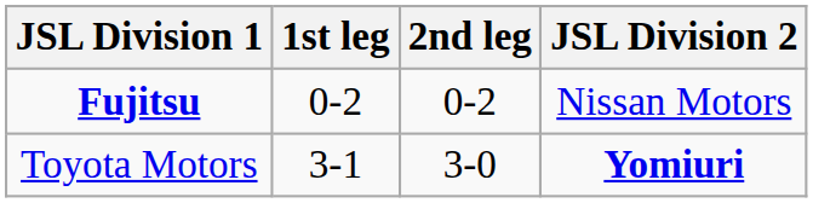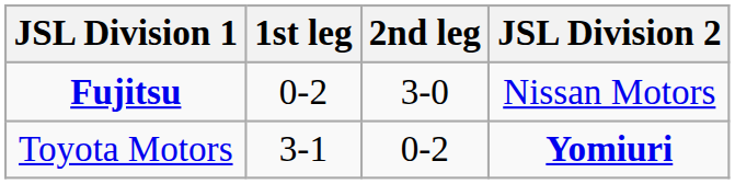 <table class="wikitable">
 <tr align=center>
 <th>JSL Division 1</th>
 <th>1st leg</th>
 <th>2nd leg</th>
 <th>JSL Division 2</th>
 </tr>
 <tr align=center>
 <td><strong><a href='#'>Fujitsu</a></strong></td>
 <td>0-2</td>
-<td>0-2</td>
+<td>3-0</td>
 <td><a href='#'>Nissan Motors</a></td>
 </tr>
 <tr align=center>
 <td><a href='#'>Toyota Motors</a></td>
 <td>3-1</td>
-<td>3-0</td>
+<td>0-2</td>
 <td><strong><a href='#'>Yomiuri</a></strong></td>
 </tr>
 </table>
